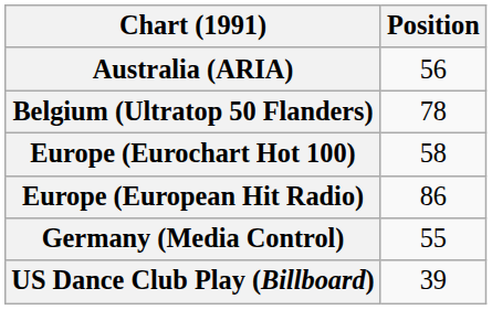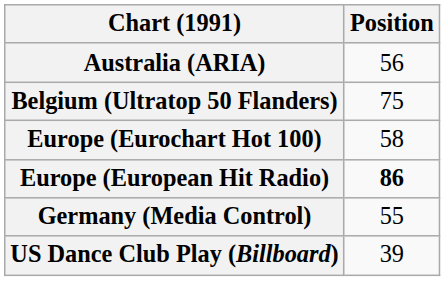 <table class="wikitable sortable plainrowheaders" style="text-align:center">
 <tr>
 <th>Chart (1991)</th>
 <th>Position</th>
 </tr>
 <tr>
 <th scope="row">Australia (ARIA)</th>
 <td>56</td>
 </tr>
 <tr>
 <th scope="row">Belgium (Ultratop 50 Flanders)</th>
-<td>78</td>
+<td>75</td>
 </tr>
 <tr>
 <th scope="row">Europe (Eurochart Hot 100)</th>
 <td>58</td>
 </tr>
 <tr>
 <th scope="row">Europe (European Hit Radio)</th>
-<td>86</td>
+<td><strong>86</strong></td>
 </tr>
 <tr>
 <th scope="row">Germany (Media Control)</th>
 <td>55</td>
 </tr>
 <tr>
 <th scope="row">US Dance Club Play (<em>Billboard</em>)</th>
 <td>39</td>
 </tr>
 </table>
